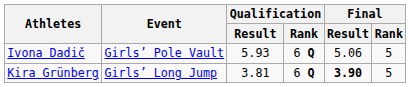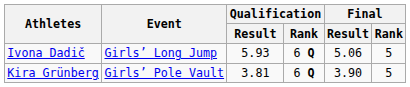 <table class="wikitable" border="1" style="font-size:90%">
 <tr>
 <th rowspan=2>Athletes</th>
 <th rowspan=2>Event</th>
 <th colspan=2>Qualification</th>
 <th colspan=2>Final</th>
 </tr>
 <tr>
 <th>Result</th>
 <th>Rank</th>
 <th>Result</th>
 <th>Rank</th>
 </tr>
 <tr>
 <td><a href='#'>Ivona Dadič</a></td>
-<td><a href='#'>Girls’ Pole Vault</a></td>
+<td><a href='#'>Girls’ Long Jump</a></td>
 <td align=center>5.93</td>
 <td align=center>6 <strong>Q</strong></td>
 <td align=center>5.06</td>
 <td align=center>5</td>
 </tr>
 <tr>
 <td><a href='#'>Kira Grünberg</a></td>
-<td><a href='#'>Girls’ Long Jump</a></td>
+<td><a href='#'>Girls’ Pole Vault</a></td>
 <td align=center>3.81</td>
 <td align=center>6 <strong>Q</strong></td>
-<td align=center><strong>3.90</strong></td>
+<td align=center>3.90</td>
 <td align=center>5</td>
 </tr>
 </table>
